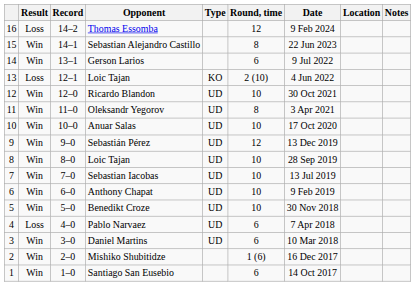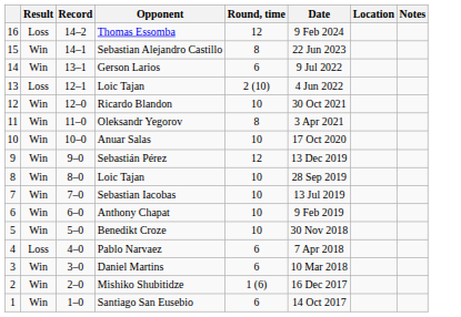 <table class="wikitable" style="text-align:center; font-size:95%">
 <tr>
 <th></th>
 <th>Result</th>
 <th>Record</th>
 <th>Opponent</th>
-<th>Type</th>
 <th>Round, time</th>
 <th>Date</th>
 <th>Location</th>
 <th>Notes</th>
 </tr>
 <tr>
 <td>16</td>
 <td>Loss</td>
 <td>14–2</td>
 <td align="left"><a href='#'>Thomas Essomba</a></td>
-<td></td>
 <td>12</td>
 <td>9 Feb 2024</td>
 <td align="left"></td>
 <td align="left"></td>
 </tr>
 <tr>
 <td>15</td>
 <td>Win</td>
 <td>14–1</td>
 <td align="left">Sebastian Alejandro Castillo</td>
-<td></td>
 <td>8</td>
 <td>22 Jun 2023</td>
 <td align="left"></td>
 <td></td>
 </tr>
 <tr>
 <td>14</td>
 <td>Win</td>
 <td>13–1</td>
 <td align="left">Gerson Larios</td>
-<td></td>
 <td>6</td>
 <td>9 Jul 2022</td>
 <td align="left"></td>
 <td></td>
 </tr>
 <tr>
 <td>13</td>
 <td>Loss</td>
 <td>12–1</td>
 <td align="left">Loic Tajan</td>
-<td>KO</td>
 <td>2 (10)</td>
 <td>4 Jun 2022</td>
 <td align="left"></td>
 <td align="left"></td>
 </tr>
 <tr>
 <td>12</td>
 <td>Win</td>
 <td>12–0</td>
 <td align="left">Ricardo Blandon</td>
-<td>UD</td>
 <td>10</td>
 <td>30 Oct 2021</td>
 <td align="left"></td>
 <td align="left"></td>
 </tr>
 <tr>
 <td>11</td>
 <td>Win</td>
 <td>11–0</td>
 <td align=left>Oleksandr Yegorov</td>
-<td>UD</td>
 <td>8</td>
 <td>3 Apr 2021</td>
 <td align=left></td>
 <td></td>
 </tr>
 <tr>
 <td>10</td>
 <td>Win</td>
 <td>10–0</td>
 <td align=left>Anuar Salas</td>
-<td>UD</td>
 <td>10</td>
 <td>17 Oct 2020</td>
 <td align=left></td>
 <td align=left></td>
 </tr>
 <tr>
 <td>9</td>
 <td>Win</td>
 <td>9–0</td>
 <td align=left>Sebastián Pérez</td>
-<td>UD</td>
 <td>12</td>
 <td>13 Dec 2019</td>
 <td align=left></td>
 <td align=left></td>
 </tr>
 <tr>
 <td>8</td>
 <td>Win</td>
 <td>8–0</td>
 <td align=left>Loic Tajan</td>
-<td>UD</td>
 <td>10</td>
 <td>28 Sep 2019</td>
 <td align=left></td>
 <td align=left></td>
 </tr>
 <tr>
 <td>7</td>
 <td>Win</td>
 <td>7–0</td>
 <td align=left>Sebastian Iacobas</td>
-<td>UD</td>
 <td>10</td>
 <td>13 Jul 2019</td>
 <td align=left></td>
 <td align=left></td>
 </tr>
 <tr>
 <td>6</td>
 <td>Win</td>
 <td>6–0</td>
 <td align=left>Anthony Chapat</td>
-<td>UD</td>
 <td>10</td>
 <td>9 Feb 2019</td>
 <td align=left></td>
 <td align=left></td>
 </tr>
 <tr>
 <td>5</td>
 <td>Win</td>
 <td>5–0</td>
 <td align=left>Benedikt Croze</td>
-<td>UD</td>
 <td>10</td>
 <td>30 Nov 2018</td>
 <td align=left></td>
 <td align=left></td>
 </tr>
 <tr>
 <td>4</td>
 <td>Loss</td>
 <td>4–0</td>
 <td align=left>Pablo Narvaez</td>
-<td>UD</td>
 <td>6</td>
 <td>7 Apr 2018</td>
 <td align=left></td>
 <td></td>
 </tr>
 <tr>
 <td>3</td>
 <td>Win</td>
 <td>3–0</td>
 <td align=left>Daniel Martins</td>
-<td>UD</td>
 <td>6</td>
 <td>10 Mar 2018</td>
 <td align=left></td>
 <td></td>
 </tr>
 <tr>
 <td>2</td>
 <td>Win</td>
 <td>2–0</td>
 <td align=left>Mishiko Shubitidze</td>
-<td></td>
 <td>1 (6)</td>
 <td>16 Dec 2017</td>
 <td align=left></td>
 <td></td>
 </tr>
 <tr>
 <td>1</td>
 <td>Win</td>
 <td>1–0</td>
 <td align=left>Santiago San Eusebio</td>
-<td></td>
 <td>6</td>
 <td>14 Oct 2017</td>
 <td align=left></td>
 <td></td>
 </tr>
 </table>
